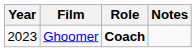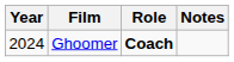 <table class="wikitable">
 <tr>
 <th>Year</th>
 <th>Film</th>
 <th>Role</th>
 <th>Notes</th>
 </tr>
 <tr>
-<td>2023</td>
+<td>2024</td>
 <td><a href='#'>Ghoomer</a></td>
 <td><strong>Coach</strong></td>
 <td></td>
 </tr>
 </table>
